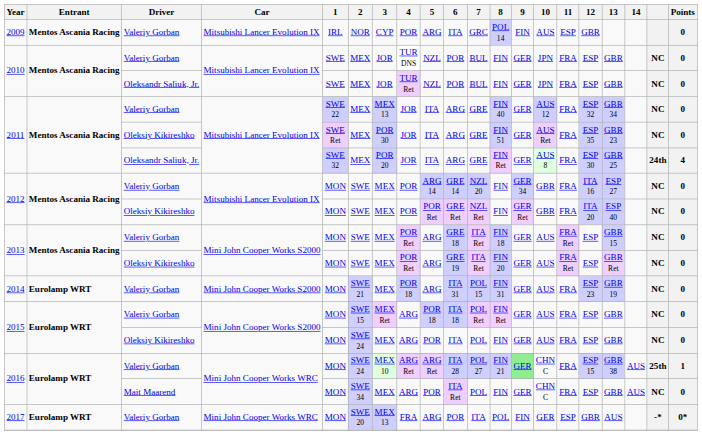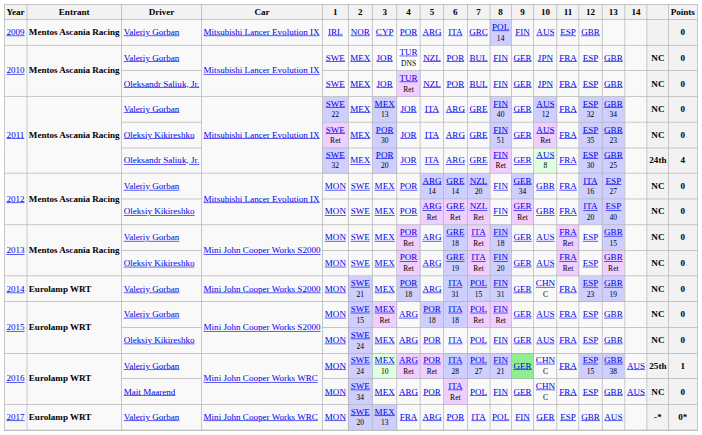 <table class="wikitable" border="1" style="text-align:center; font-size:90%;">
 <tr>
 <th>Year</th>
 <th>Entrant</th>
 <th>Driver</th>
 <th>Car</th>
 <th>1</th>
 <th>2</th>
 <th>3</th>
 <th>4</th>
 <th>5</th>
 <th>6</th>
 <th>7</th>
 <th>8</th>
 <th>9</th>
 <th>10</th>
 <th>11</th>
 <th>12</th>
 <th>13</th>
 <th>14</th>
 <th></th>
 <th>Points</th>
 </tr>
 <tr>
 <td><a href='#'>2009</a></td>
 <td align="left"> <strong>Mentos Ascania Racing</strong></td>
 <td align="left"> <a href='#'>Valeriy Gorban</a></td>
 <td align="left"><a href='#'>Mitsubishi Lancer Evolution IX</a></td>
 <td><a href='#'>IRL</a></td>
 <td><a href='#'>NOR</a></td>
 <td><a href='#'>CYP</a></td>
 <td><a href='#'>POR</a></td>
 <td><a href='#'>ARG</a></td>
 <td><a href='#'>ITA</a></td>
 <td><a href='#'>GRC</a></td>
 <td style="background:#CFCFFF;"><a href='#'>POL</a><br><small>14</small></td>
 <td><a href='#'>FIN</a></td>
 <td><a href='#'>AUS</a></td>
 <td><a href='#'>ESP</a></td>
 <td><a href='#'>GBR</a></td>
 <td></td>
 <td></td>
 <th></th>
 <th>0</th>
 </tr>
 <tr>
 <td rowspan="2"><a href='#'>2010</a></td>
 <td align="left" rowspan="2"> <strong>Mentos Ascania Racing</strong></td>
 <td align="left"> <a href='#'>Valeriy Gorban</a></td>
 <td rowspan="2" align="left"><a href='#'>Mitsubishi Lancer Evolution IX</a></td>
 <td><a href='#'>SWE</a></td>
 <td><a href='#'>MEX</a></td>
 <td><a href='#'>JOR</a></td>
 <td style="background:#FFFFFF;"><a href='#'>TUR</a><br><small>DNS</small></td>
 <td><a href='#'>NZL</a></td>
 <td><a href='#'>POR</a></td>
 <td><a href='#'>BUL</a></td>
 <td><a href='#'>FIN</a></td>
 <td><a href='#'>GER</a></td>
 <td><a href='#'>JPN</a></td>
 <td><a href='#'>FRA</a></td>
 <td><a href='#'>ESP</a></td>
 <td><a href='#'>GBR</a></td>
 <td></td>
 <th>NC</th>
 <th>0</th>
 </tr>
 <tr>
 <td align="left"> <a href='#'>Oleksandr Saliuk, Jr.</a></td>
 <td><a href='#'>SWE</a></td>
 <td><a href='#'>MEX</a></td>
 <td><a href='#'>JOR</a></td>
 <td style="background:#EFCFFF;"><a href='#'>TUR</a><br><small>Ret</small></td>
 <td><a href='#'>NZL</a></td>
 <td><a href='#'>POR</a></td>
 <td><a href='#'>BUL</a></td>
 <td><a href='#'>FIN</a></td>
 <td><a href='#'>GER</a></td>
 <td><a href='#'>JPN</a></td>
 <td><a href='#'>FRA</a></td>
 <td><a href='#'>ESP</a></td>
 <td><a href='#'>GBR</a></td>
 <td></td>
 <th>NC</th>
 <th>0</th>
 </tr>
 <tr>
 <td rowspan="3"><a href='#'>2011</a></td>
 <td align="left" rowspan="3"> <strong>Mentos Ascania Racing</strong></td>
 <td align="left"> <a href='#'>Valeriy Gorban</a></td>
 <td align="left" rowspan="3"><a href='#'>Mitsubishi Lancer Evolution IX</a></td>
 <td style="background:#CFCFFF;"><a href='#'>SWE</a><br><small>22</small></td>
 <td><a href='#'>MEX</a></td>
 <td style="background:#CFCFFF;"><a href='#'>MEX</a><br><small>13</small></td>
 <td><a href='#'>JOR</a></td>
 <td><a href='#'>ITA</a></td>
 <td><a href='#'>ARG</a></td>
 <td><a href='#'>GRE</a></td>
 <td style="background:#CFCFFF;"><a href='#'>FIN</a><br><small>40</small></td>
 <td><a href='#'>GER</a></td>
 <td style="background:#CFCFFF;"><a href='#'>AUS</a><br><small>12</small></td>
 <td><a href='#'>FRA</a></td>
 <td style="background:#CFCFFF;"><a href='#'>ESP</a><br><small>32</small></td>
 <td style="background:#CFCFFF;"><a href='#'>GBR</a><br><small>34</small></td>
 <td></td>
 <th>NC</th>
 <th>0</th>
 </tr>
 <tr>
 <td align="left"> <a href='#'>Oleksiy Kikireshko</a></td>
 <td style="background:#EFCFFF;"><a href='#'>SWE</a><br><small>Ret</small></td>
 <td><a href='#'>MEX</a></td>
 <td style="background:#CFCFFF;"><a href='#'>POR</a><br><small>30</small></td>
 <td><a href='#'>JOR</a></td>
 <td><a href='#'>ITA</a></td>
 <td><a href='#'>ARG</a></td>
 <td><a href='#'>GRE</a></td>
 <td style="background:#CFCFFF;"><a href='#'>FIN</a><br><small>51</small></td>
 <td><a href='#'>GER</a></td>
 <td style="background:#EFCFFF;"><a href='#'>AUS</a><br><small>Ret</small></td>
 <td><a href='#'>FRA</a></td>
 <td style="background:#CFCFFF;"><a href='#'>ESP</a><br><small>35</small></td>
 <td style="background:#CFCFFF;"><a href='#'>GBR</a><br><small>23</small></td>
 <td></td>
 <th>NC</th>
 <th>0</th>
 </tr>
 <tr>
 <td align="left"> <a href='#'>Oleksandr Saliuk, Jr.</a></td>
 <td style="background:#CFCFFF;"><a href='#'>SWE</a><br><small>32</small></td>
 <td><a href='#'>MEX</a></td>
 <td style="background:#CFCFFF;"><a href='#'>POR</a><br><small>20</small></td>
 <td><a href='#'>JOR</a></td>
 <td><a href='#'>ITA</a></td>
 <td><a href='#'>ARG</a></td>
 <td><a href='#'>GRE</a></td>
 <td style="background:#EFCFFF;"><a href='#'>FIN</a><br><small>Ret</small></td>
 <td><a href='#'>GER</a></td>
 <td style="background:#DFFFDF;"><a href='#'>AUS</a><br><small>8</small></td>
 <td><a href='#'>FRA</a></td>
 <td style="background:#CFCFFF;"><a href='#'>ESP</a><br><small>30</small></td>
 <td style="background:#CFCFFF;"><a href='#'>GBR</a><br><small>25</small></td>
 <td></td>
 <th>24th</th>
 <th>4</th>
 </tr>
 <tr>
 <td rowspan="2"><a href='#'>2012</a></td>
 <td align="left" rowspan="2"> <strong>Mentos Ascania Racing</strong></td>
 <td align="left"> <a href='#'>Valeriy Gorban</a></td>
 <td align="left" rowspan="2"><a href='#'>Mitsubishi Lancer Evolution IX</a></td>
 <td><a href='#'>MON</a></td>
 <td><a href='#'>SWE</a></td>
 <td><a href='#'>MEX</a></td>
 <td><a href='#'>POR</a></td>
 <td style="background:#CFCFFF;"><a href='#'>ARG</a><br><small>14</small></td>
 <td style="background:#CFCFFF;"><a href='#'>GRE</a><br><small>14</small></td>
 <td style="background:#CFCFFF;"><a href='#'>NZL</a><br><small>20</small></td>
 <td><a href='#'>FIN</a></td>
 <td style="background:#CFCFFF;"><a href='#'>GER</a><br><small>34</small></td>
 <td><a href='#'>GBR</a></td>
 <td><a href='#'>FRA</a></td>
 <td style="background:#CFCFFF;"><a href='#'>ITA</a><br><small>16</small></td>
 <td style="background:#CFCFFF;"><a href='#'>ESP</a><br><small>27</small></td>
 <td></td>
 <th>NC</th>
 <th>0</th>
 </tr>
 <tr>
 <td align="left"> <a href='#'>Oleksiy Kikireshko</a></td>
 <td><a href='#'>MON</a></td>
 <td><a href='#'>SWE</a></td>
 <td><a href='#'>MEX</a></td>
 <td><a href='#'>POR</a></td>
-<td style="background:#EFCFFF;"><a href='#'>POR</a><br><small>Ret</small></td>
+<td style="background:#EFCFFF;"><a href='#'>ARG</a><br><small>Ret</small></td>
 <td style="background:#EFCFFF;"><a href='#'>GRE</a><br><small>Ret</small></td>
 <td style="background:#EFCFFF;"><a href='#'>NZL</a><br><small>Ret</small></td>
 <td><a href='#'>FIN</a></td>
 <td style="background:#EFCFFF;"><a href='#'>GER</a><br><small>Ret</small></td>
 <td><a href='#'>GBR</a></td>
 <td><a href='#'>FRA</a></td>
 <td style="background:#CFCFFF;"><a href='#'>ITA</a><br><small>20</small></td>
 <td style="background:#CFCFFF;"><a href='#'>ESP</a><br><small>40</small></td>
 <td></td>
 <th>NC</th>
 <th>0</th>
 </tr>
 <tr>
 <td rowspan="2"><a href='#'>2013</a></td>
 <td align="left" rowspan="2"> <strong>Mentos Ascania Racing</strong></td>
 <td align="left"> <a href='#'>Valeriy Gorban</a></td>
 <td align="left" rowspan="2"><a href='#'>Mini John Cooper Works S2000</a></td>
 <td><a href='#'>MON</a></td>
 <td><a href='#'>SWE</a></td>
 <td><a href='#'>MEX</a></td>
 <td style="background:#EFCFFF;"><a href='#'>POR</a><br><small>Ret</small></td>
 <td><a href='#'>ARG</a></td>
 <td style="background:#CFCFFF;"><a href='#'>GRE</a><br><small>18</small></td>
 <td style="background:#EFCFFF;"><a href='#'>ITA</a><br><small>Ret</small></td>
 <td style="background:#CFCFFF;"><a href='#'>FIN</a><br><small>18</small></td>
 <td><a href='#'>GER</a></td>
 <td><a href='#'>AUS</a></td>
 <td style="background:#EFCFFF;"><a href='#'>FRA</a><br><small>Ret</small></td>
 <td><a href='#'>ESP</a></td>
 <td style="background:#CFCFFF;"><a href='#'>GBR</a><br><small>15</small></td>
 <td></td>
 <th>NC</th>
 <th>0</th>
 </tr>
 <tr>
 <td align="left"> <a href='#'>Oleksiy Kikireshko</a></td>
 <td><a href='#'>MON</a></td>
 <td><a href='#'>SWE</a></td>
 <td><a href='#'>MEX</a></td>
 <td style="background:#EFCFFF;"><a href='#'>POR</a><br><small>Ret</small></td>
 <td><a href='#'>ARG</a></td>
 <td style="background:#CFCFFF;"><a href='#'>GRE</a><br><small>19</small></td>
 <td style="background:#EFCFFF;"><a href='#'>ITA</a><br><small>Ret</small></td>
 <td style="background:#CFCFFF;"><a href='#'>FIN</a><br><small>20</small></td>
 <td><a href='#'>GER</a></td>
 <td><a href='#'>AUS</a></td>
 <td style="background:#EFCFFF;"><a href='#'>FRA</a><br><small>Ret</small></td>
 <td><a href='#'>ESP</a></td>
 <td style="background:#EFCFFF;"><a href='#'>GBR</a><br><small>Ret</small></td>
 <td></td>
 <th>NC</th>
 <th>0</th>
 </tr>
 <tr>
 <td><a href='#'>2014</a></td>
 <td align="left"> <strong>Eurolamp WRT</strong></td>
 <td align="left"> <a href='#'>Valeriy Gorban</a></td>
 <td align="left"><a href='#'>Mini John Cooper Works S2000</a></td>
 <td><a href='#'>MON</a></td>
 <td style="background:#CFCFFF;"><a href='#'>SWE</a><br><small>21</small></td>
 <td><a href='#'>MEX</a></td>
 <td style="background:#CFCFFF;"><a href='#'>POR</a><br><small>18</small></td>
 <td><a href='#'>ARG</a></td>
 <td style="background:#CFCFFF;"><a href='#'>ITA</a><br><small>31</small></td>
 <td style="background:#CFCFFF;"><a href='#'>POL</a><br><small>15</small></td>
 <td style="background:#CFCFFF;"><a href='#'>FIN</a><br><small>31</small></td>
 <td><a href='#'>GER</a></td>
-<td><a href='#'>AUS</a></td>
+<td><a href='#'>CHN</a><br><small>C</small></td>
 <td><a href='#'>FRA</a></td>
 <td style="background:#CFCFFF;"><a href='#'>ESP</a><br><small>23</small></td>
 <td style="background:#CFCFFF;"><a href='#'>GBR</a><br><small>19</small></td>
 <td></td>
 <th>NC</th>
 <th>0</th>
 </tr>
 <tr>
 <td rowspan="2"><a href='#'>2015</a></td>
 <td align="left" rowspan="2"> <strong>Eurolamp WRT</strong></td>
 <td align="left"> <a href='#'>Valeriy Gorban</a></td>
 <td align="left" rowspan="2"><a href='#'>Mini John Cooper Works S2000</a></td>
 <td><a href='#'>MON</a></td>
 <td style="background:#CFCFFF;"><a href='#'>SWE</a><br><small>15</small></td>
 <td style="background:#EFCFFF;"><a href='#'>MEX</a><br><small>Ret</small></td>
 <td><a href='#'>ARG</a></td>
 <td style="background:#CFCFFF;"><a href='#'>POR</a><br><small>18</small></td>
 <td style="background:#CFCFFF;"><a href='#'>ITA</a><br><small>18</small></td>
 <td style="background:#EFCFFF;"><a href='#'>POL</a><br><small>Ret</small></td>
 <td style="background:#EFCFFF;"><a href='#'>FIN</a><br><small>Ret</small></td>
 <td><a href='#'>GER</a></td>
 <td><a href='#'>AUS</a></td>
 <td><a href='#'>FRA</a></td>
 <td><a href='#'>ESP</a></td>
 <td><a href='#'>GBR</a></td>
 <td></td>
 <th>NC</th>
 <th>0</th>
 </tr>
 <tr>
 <td align="left"> <a href='#'>Oleksiy Kikireshko</a></td>
 <td><a href='#'>MON</a></td>
 <td style="background:#CFCFFF;"><a href='#'>SWE</a><br><small>24</small></td>
 <td><a href='#'>MEX</a></td>
 <td><a href='#'>ARG</a></td>
 <td><a href='#'>POR</a></td>
 <td><a href='#'>ITA</a></td>
 <td><a href='#'>POL</a></td>
 <td><a href='#'>FIN</a></td>
 <td><a href='#'>GER</a></td>
 <td><a href='#'>AUS</a></td>
 <td><a href='#'>FRA</a></td>
 <td><a href='#'>ESP</a></td>
 <td><a href='#'>GBR</a></td>
 <td></td>
 <th>NC</th>
 <th>0</th>
 </tr>
 <tr>
 <td rowspan="2"><a href='#'>2016</a></td>
 <td align="left" rowspan="2"> <strong>Eurolamp WRT</strong></td>
 <td align="left"> <a href='#'>Valeriy Gorban</a></td>
 <td align="left" rowspan="2"><a href='#'>Mini John Cooper Works WRC</a></td>
 <td><a href='#'>MON</a></td>
 <td style="background:#CFCFFF;"><a href='#'>SWE</a><br><small>24</small></td>
 <td style="background:#DFFFDF;"><a href='#'>MEX</a><br><small>10</small></td>
 <td style="background:#EFCFFF;"><a href='#'>ARG</a><br><small>Ret</small></td>
-<td style="background:#EFCFFF;"><a href='#'>ARG</a><br><small>Ret</small></td>
+<td style="background:#EFCFFF;"><a href='#'>POR</a><br><small>Ret</small></td>
 <td style="background:#CFCFFF;"><a href='#'>ITA</a><br><small>28</small></td>
 <td style="background:#CFCFFF;"><a href='#'>POL</a><br><small>27</small></td>
 <td style="background:#CFCFFF;"><a href='#'>FIN</a><br><small>21</small></td>
 <td style="background: lightgreen;"><a href='#'>GER</a></td>
 <td><a href='#'>CHN</a><br><small>C</small></td>
 <td><a href='#'>FRA</a></td>
 <td style="background:#CFCFFF;"><a href='#'>ESP</a><br><small>15</small></td>
 <td style="background:#CFCFFF;"><a href='#'>GBR</a><br><small>38</small></td>
 <td><a href='#'>AUS</a></td>
 <th>25th</th>
 <th>1</th>
 </tr>
 <tr>
 <td align="left"> <a href='#'>Mait Maarend</a></td>
 <td><a href='#'>MON</a></td>
 <td style="background:#CFCFFF;"><a href='#'>SWE</a><br><small>34</small></td>
 <td><a href='#'>MEX</a></td>
 <td><a href='#'>ARG</a></td>
 <td><a href='#'>POR</a></td>
 <td style="background:#EFCFFF;"><a href='#'>ITA</a><br><small>Ret</small></td>
 <td><a href='#'>POL</a></td>
 <td><a href='#'>FIN</a></td>
 <td><a href='#'>GER</a></td>
 <td><a href='#'>CHN</a><br><small>C</small></td>
 <td><a href='#'>FRA</a></td>
 <td><a href='#'>ESP</a></td>
 <td><a href='#'>GBR</a></td>
 <td><a href='#'>AUS</a></td>
 <th>NC</th>
 <th>0</th>
 </tr>
 <tr>
 <td><a href='#'>2017</a></td>
 <td align="left"> <strong>Eurolamp WRT</strong></td>
 <td align="left"> <a href='#'>Valeriy Gorban</a></td>
 <td align="left"><a href='#'>Mini John Cooper Works WRC</a></td>
 <td><a href='#'>MON</a></td>
 <td style="background:#CFCFFF;"><a href='#'>SWE</a><br><small>20</small></td>
 <td style="background:#CFCFFF;"><a href='#'>MEX</a><br><small>13</small></td>
 <td><a href='#'>FRA</a></td>
 <td><a href='#'>ARG</a></td>
 <td><a href='#'>POR</a></td>
 <td><a href='#'>ITA</a></td>
 <td><a href='#'>POL</a></td>
 <td><a href='#'>FIN</a></td>
 <td><a href='#'>GER</a></td>
 <td><a href='#'>ESP</a></td>
 <td><a href='#'>GBR</a></td>
 <td><a href='#'>AUS</a></td>
 <td></td>
 <th>-*</th>
 <th>0*</th>
 </tr>
 <tr>
 </tr>
 </table>
